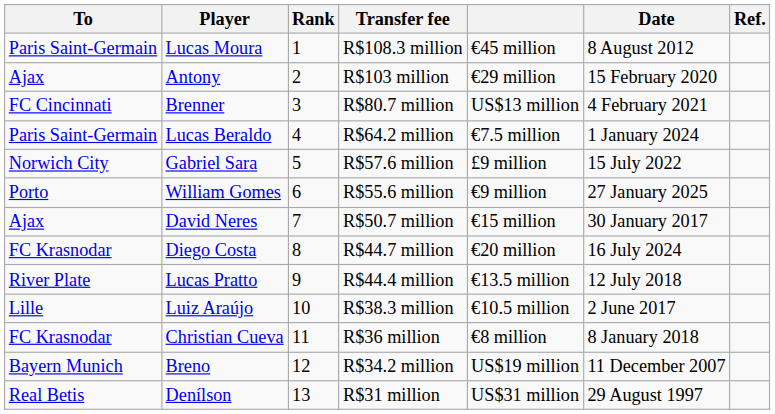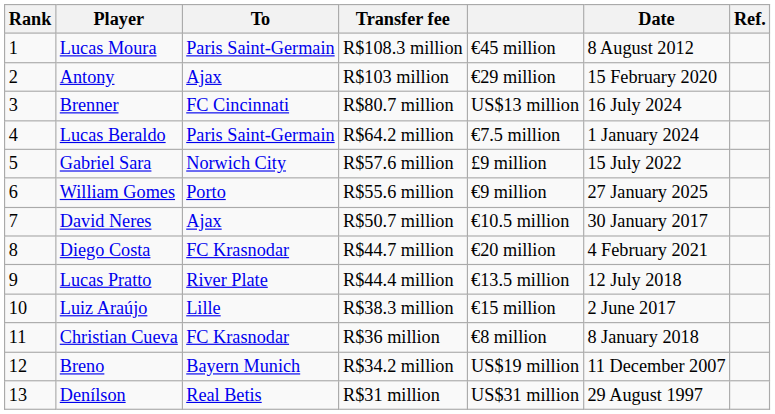 <table class="wikitable">
 <tr>
+<th>Rank</th>
+<th>Player</th>
 <th>To</th>
-<th>Player</th>
-<th>Rank</th>
 <th>Transfer fee<br></th>
 <th><br></th>
 <th>Date</th>
 <th>Ref.</th>
 </tr>
 <tr>
+<td>1</td>
+<td> <a href='#'>Lucas Moura</a></td>
 <td> <a href='#'>Paris Saint-Germain</a></td>
-<td> <a href='#'>Lucas Moura</a></td>
-<td>1</td>
 <td>R$108.3 million</td>
 <td>€45 million</td>
 <td>8 August 2012</td>
 <td></td>
 </tr>
 <tr>
+<td>2</td>
+<td> <a href='#'>Antony</a></td>
 <td> <a href='#'>Ajax</a></td>
-<td> <a href='#'>Antony</a></td>
-<td>2</td>
 <td>R$103 million</td>
 <td>€29 million</td>
 <td>15 February 2020</td>
 <td></td>
 </tr>
 <tr>
+<td>3</td>
+<td> <a href='#'>Brenner</a></td>
 <td> <a href='#'>FC Cincinnati</a></td>
-<td> <a href='#'>Brenner</a></td>
-<td>3</td>
 <td>R$80.7 million</td>
 <td>US$13 million</td>
-<td>4 February 2021</td>
+<td>16 July 2024</td>
 <td></td>
 </tr>
 <tr>
+<td>4</td>
+<td> <a href='#'>Lucas Beraldo</a></td>
 <td> <a href='#'>Paris Saint-Germain</a></td>
-<td> <a href='#'>Lucas Beraldo</a></td>
-<td>4</td>
 <td>R$64.2 million</td>
 <td>€7.5 million</td>
 <td>1 January 2024</td>
 <td></td>
 </tr>
 <tr>
+<td>5</td>
+<td> <a href='#'>Gabriel Sara</a></td>
 <td> <a href='#'>Norwich City</a></td>
-<td> <a href='#'>Gabriel Sara</a></td>
-<td>5</td>
 <td>R$57.6 million</td>
 <td>£9 million</td>
 <td>15 July 2022</td>
 <td></td>
 </tr>
 <tr>
+<td>6</td>
+<td style="text-align:left;"> <a href='#'>William Gomes</a></td>
 <td style="text-align:left;"> <a href='#'>Porto</a></td>
-<td style="text-align:left;"> <a href='#'>William Gomes</a></td>
-<td>6</td>
 <td>R$55.6 million</td>
 <td>€9 million</td>
 <td>27 January 2025</td>
 <td></td>
 </tr>
 <tr>
+<td>7</td>
+<td> <a href='#'>David Neres</a></td>
 <td> <a href='#'>Ajax</a></td>
-<td> <a href='#'>David Neres</a></td>
-<td>7</td>
 <td>R$50.7 million</td>
-<td>€15 million</td>
+<td>€10.5 million</td>
 <td>30 January 2017</td>
 <td></td>
 </tr>
 <tr>
+<td>8</td>
+<td> <a href='#'>Diego Costa</a></td>
 <td> <a href='#'>FC Krasnodar</a></td>
-<td> <a href='#'>Diego Costa</a></td>
-<td>8</td>
 <td>R$44.7 million</td>
 <td>€20 million</td>
-<td>16 July 2024</td>
+<td>4 February 2021</td>
 <td></td>
 </tr>
 <tr>
+<td>9</td>
+<td> <a href='#'>Lucas Pratto</a></td>
 <td> <a href='#'>River Plate</a></td>
-<td> <a href='#'>Lucas Pratto</a></td>
-<td>9</td>
 <td>R$44.4 million</td>
 <td>€13.5 million</td>
 <td>12 July 2018</td>
 <td></td>
 </tr>
 <tr>
+<td>10</td>
+<td> <a href='#'>Luiz Araújo</a></td>
 <td> <a href='#'>Lille</a></td>
-<td> <a href='#'>Luiz Araújo</a></td>
-<td>10</td>
 <td>R$38.3 million</td>
-<td>€10.5 million</td>
+<td>€15 million</td>
 <td>2 June 2017</td>
 <td></td>
 </tr>
 <tr>
+<td>11</td>
+<td> <a href='#'>Christian Cueva</a></td>
 <td> <a href='#'>FC Krasnodar</a></td>
-<td> <a href='#'>Christian Cueva</a></td>
-<td>11</td>
 <td>R$36 million</td>
 <td>€8 million</td>
 <td>8 January 2018</td>
 <td></td>
 </tr>
 <tr>
+<td>12</td>
+<td> <a href='#'>Breno</a></td>
 <td> <a href='#'>Bayern Munich</a></td>
-<td> <a href='#'>Breno</a></td>
-<td>12</td>
 <td>R$34.2 million</td>
 <td>US$19 million</td>
 <td>11 December 2007</td>
 <td></td>
 </tr>
 <tr>
+<td>13</td>
+<td> <a href='#'>Denílson</a></td>
 <td> <a href='#'>Real Betis</a></td>
-<td> <a href='#'>Denílson</a></td>
-<td>13</td>
 <td>R$31 million</td>
 <td>US$31 million</td>
 <td>29 August 1997</td>
 <td></td>
 </tr>
 </table>
